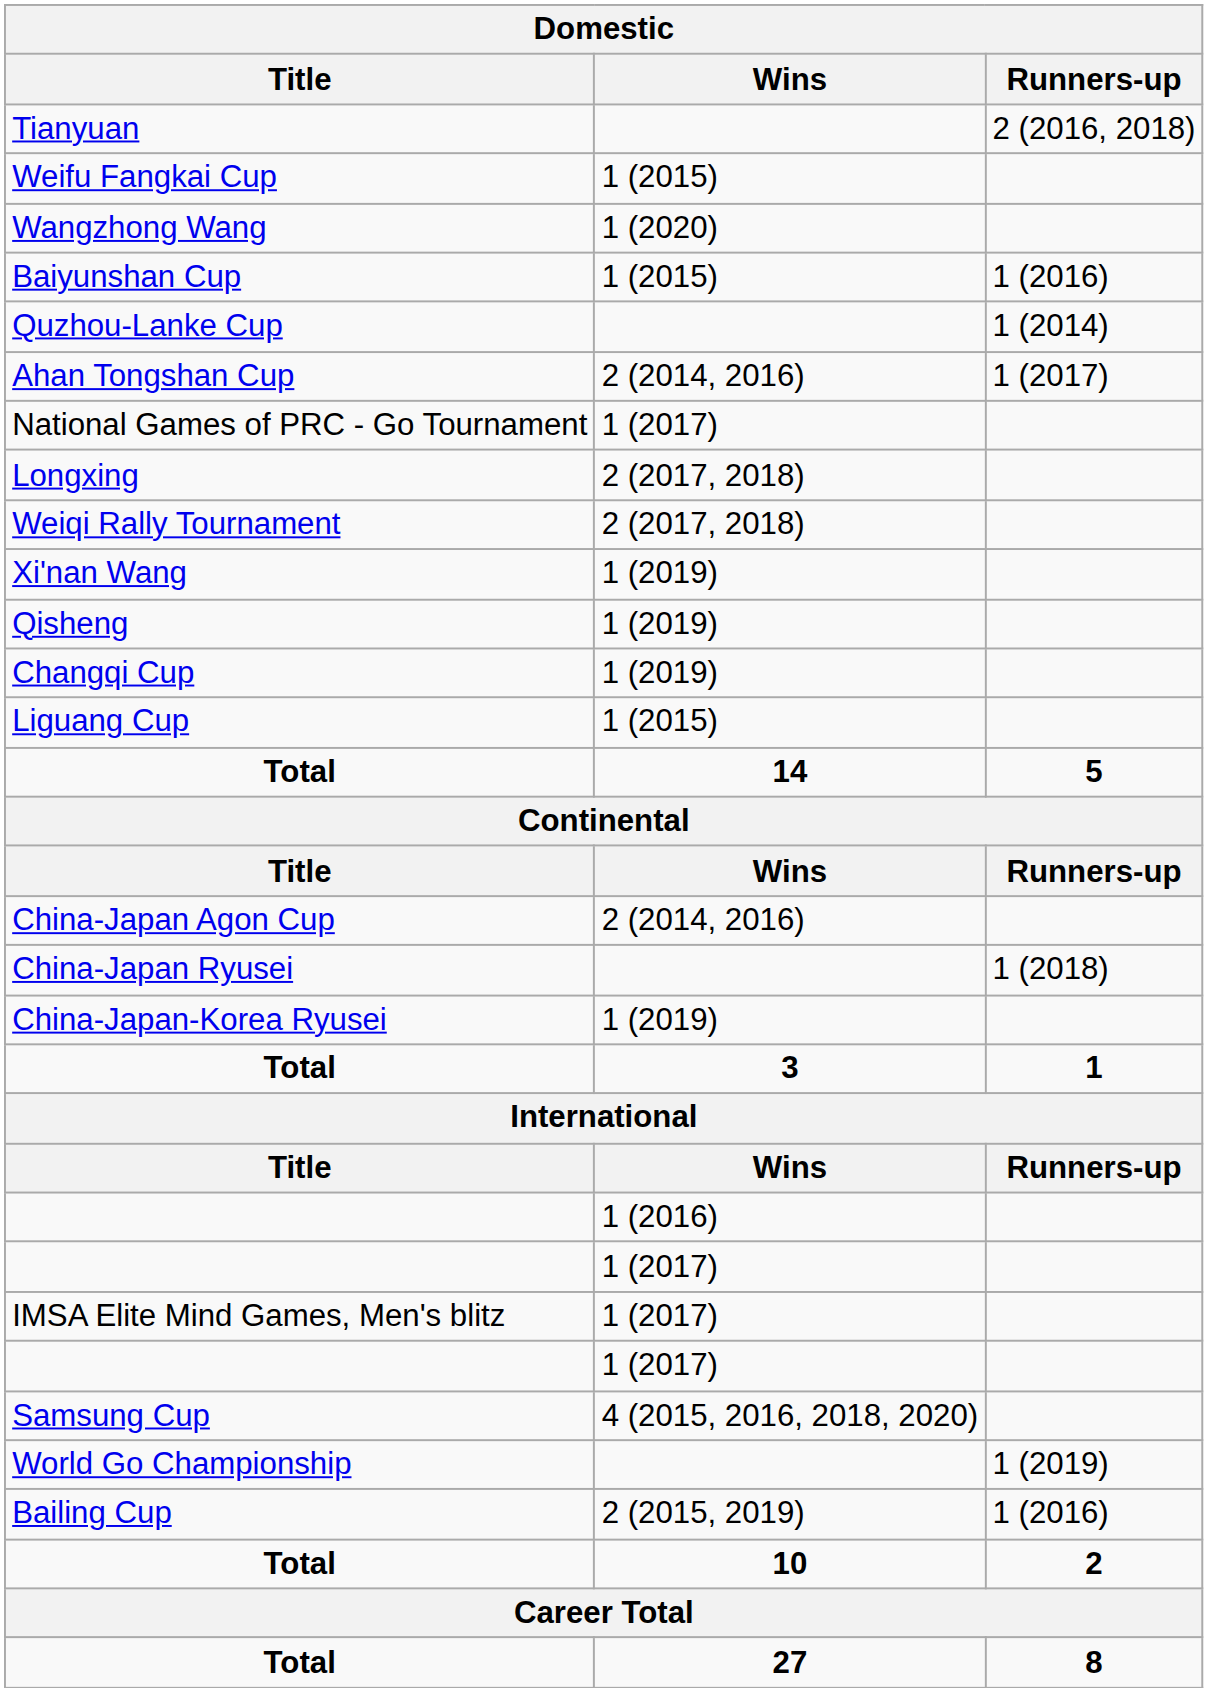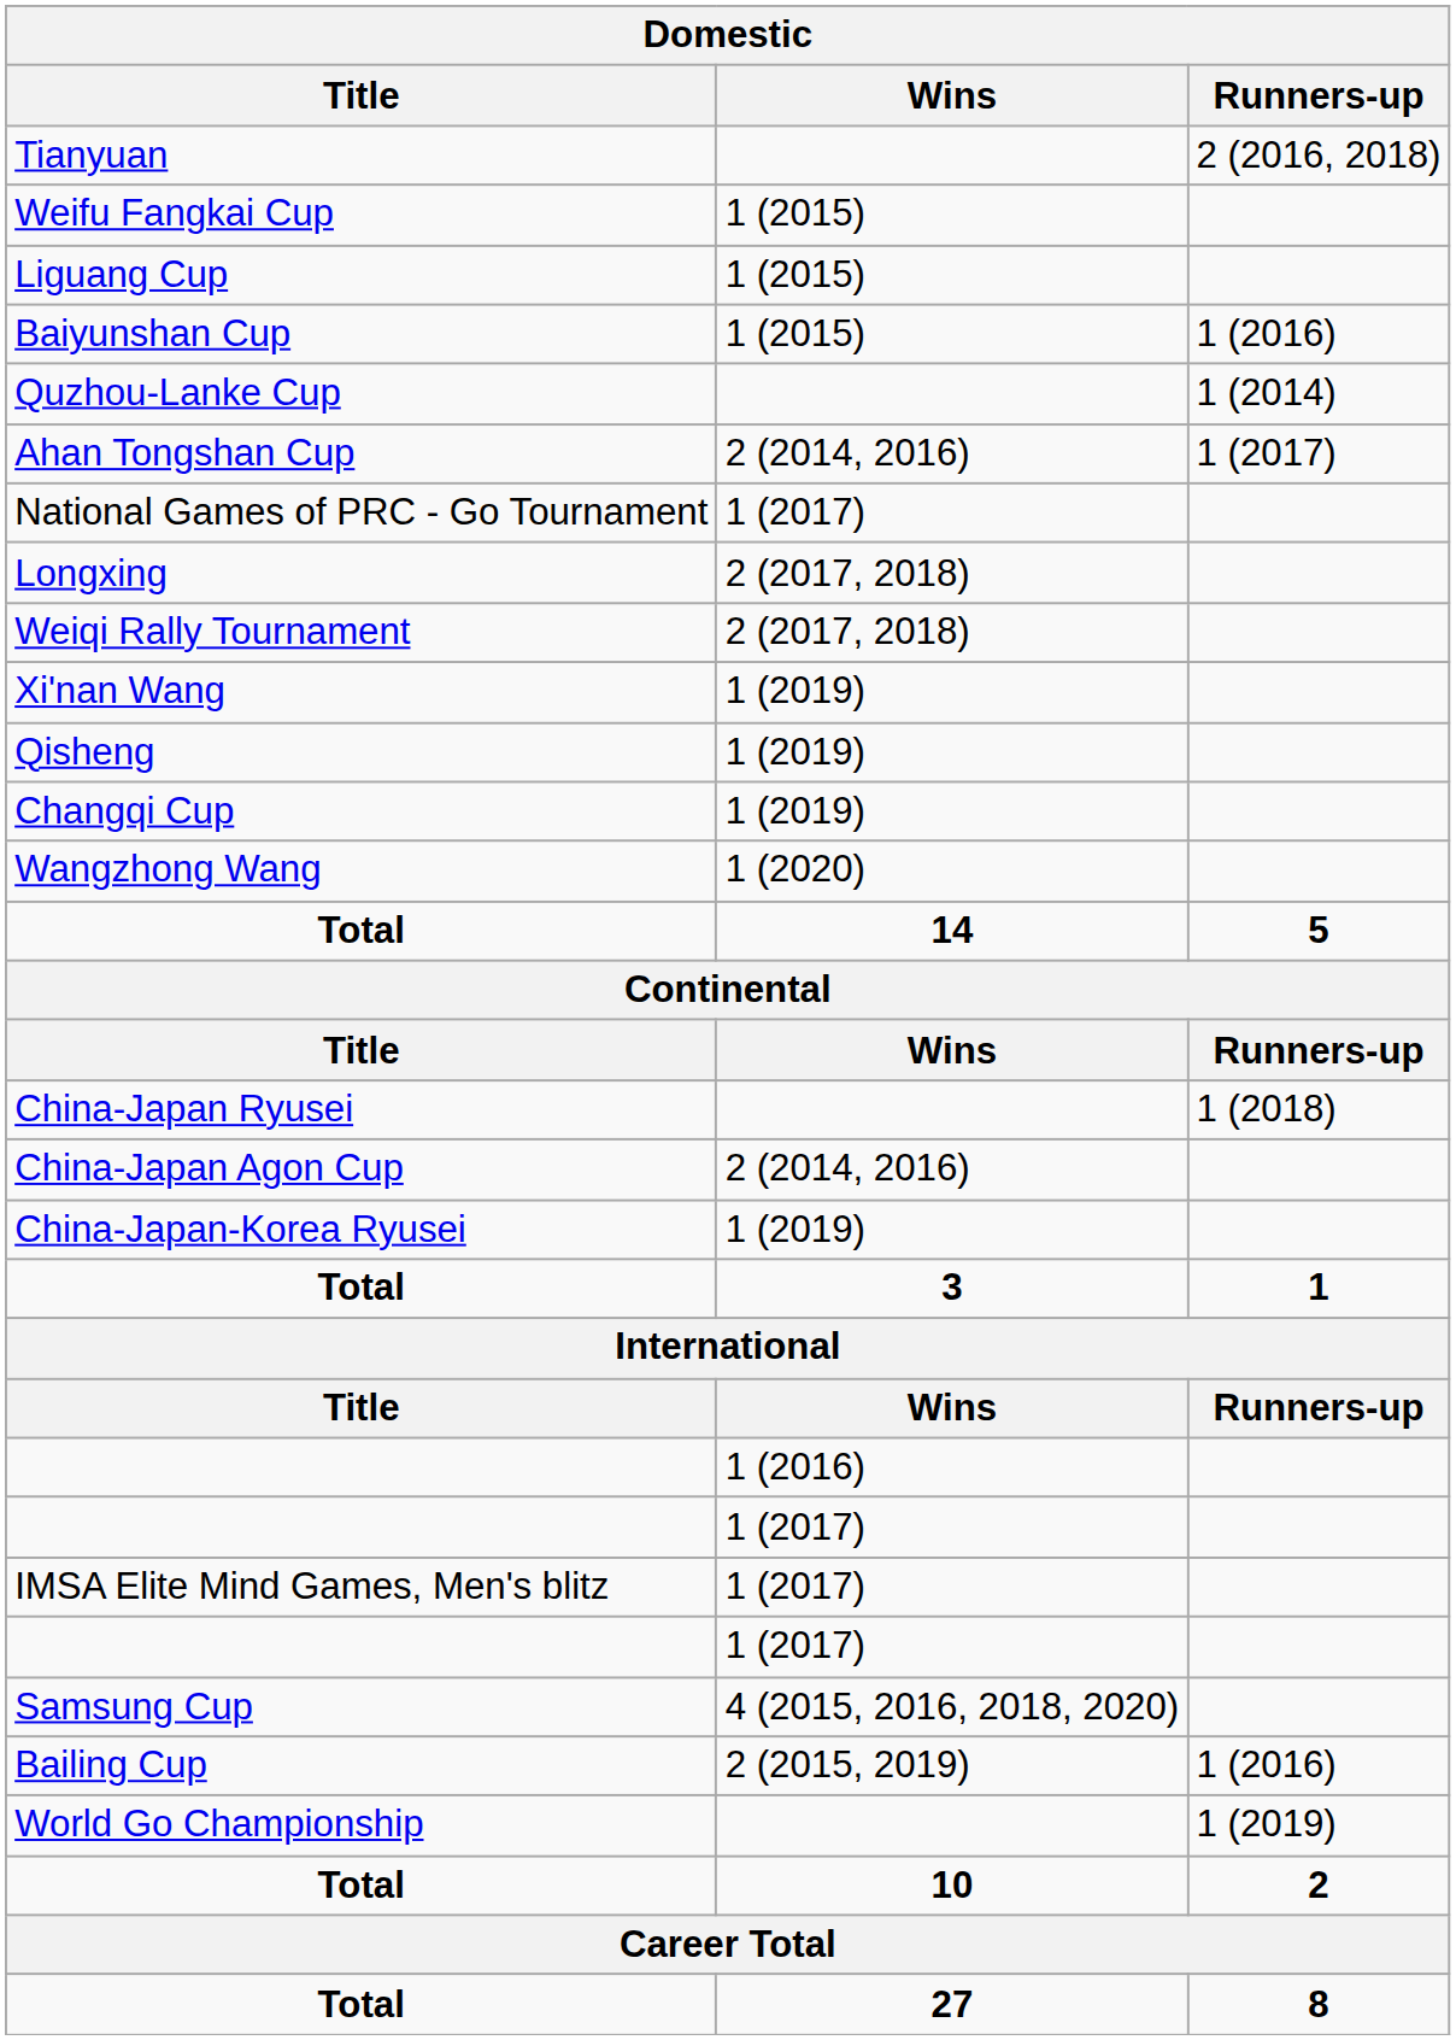 <table class="wikitable">
 <tr>
 <th colspan=3>Domestic</th>
 </tr>
 <tr>
 <th>Title</th>
 <th>Wins</th>
 <th>Runners-up</th>
 </tr>
 <tr>
 <td><a href='#'>Tianyuan</a></td>
 <td></td>
 <td>2 (2016, 2018)</td>
 </tr>
 <tr>
 <td><a href='#'>Weifu Fangkai Cup</a></td>
 <td>1 (2015)</td>
 <td></td>
 </tr>
 <tr>
-<td><a href='#'>Wangzhong Wang</a></td>
-<td>1 (2020)</td>
+<td><a href='#'>Liguang Cup</a></td>
+<td>1 (2015)</td>
 <td></td>
 </tr>
 <tr>
 <td><a href='#'>Baiyunshan Cup</a></td>
 <td>1 (2015)</td>
 <td>1 (2016)</td>
 </tr>
 <tr>
 <td><a href='#'>Quzhou-Lanke Cup</a></td>
 <td></td>
 <td>1 (2014)</td>
 </tr>
 <tr>
 <td><a href='#'>Ahan Tongshan Cup</a></td>
 <td>2 (2014, 2016)</td>
 <td>1 (2017)</td>
 </tr>
 <tr>
 <td>National Games of PRC - Go Tournament</td>
 <td>1 (2017)</td>
 <td></td>
 </tr>
 <tr>
 <td><a href='#'>Longxing</a></td>
 <td>2 (2017, 2018)</td>
 <td></td>
 </tr>
 <tr>
 <td><a href='#'>Weiqi Rally Tournament</a></td>
 <td>2 (2017, 2018)</td>
 <td></td>
 </tr>
 <tr>
 <td><a href='#'>Xi'nan Wang</a></td>
 <td>1 (2019)</td>
 <td></td>
 </tr>
 <tr>
 <td><a href='#'>Qisheng</a></td>
 <td>1 (2019)</td>
 <td></td>
 </tr>
 <tr>
 <td><a href='#'>Changqi Cup</a></td>
 <td>1 (2019)</td>
 <td></td>
 </tr>
 <tr>
-<td><a href='#'>Liguang Cup</a></td>
-<td>1 (2015)</td>
+<td><a href='#'>Wangzhong Wang</a></td>
+<td>1 (2020)</td>
 <td></td>
 </tr>
 <tr align="center">
 <td><strong>Total</strong></td>
 <td><strong>14</strong></td>
 <td><strong>5</strong></td>
 </tr>
 <tr>
 <th colspan=3>Continental</th>
 </tr>
 <tr>
 <th>Title</th>
 <th>Wins</th>
 <th>Runners-up</th>
 </tr>
 <tr>
+<td><a href='#'>China-Japan Ryusei</a></td>
+<td></td>
+<td>1 (2018)</td>
+</tr>
+<tr>
 <td><a href='#'>China-Japan Agon Cup</a></td>
 <td>2 (2014, 2016)</td>
 <td></td>
-</tr>
-<tr>
-<td><a href='#'>China-Japan Ryusei</a></td>
-<td></td>
-<td>1 (2018)</td>
 </tr>
 <tr>
 <td><a href='#'>China-Japan-Korea Ryusei</a></td>
 <td>1 (2019)</td>
 <td></td>
 </tr>
 <tr align="center">
 <td><strong>Total</strong></td>
 <td><strong>3</strong></td>
 <td><strong>1</strong></td>
 </tr>
 <tr>
 <th colspan=3>International</th>
 </tr>
 <tr>
 <th>Title</th>
 <th>Wins</th>
 <th>Runners-up</th>
 </tr>
 <tr>
 <td></td>
 <td>1 (2016)</td>
 <td></td>
 </tr>
 <tr>
 <td></td>
 <td>1 (2017)</td>
 <td></td>
 </tr>
 <tr>
 <td>IMSA Elite Mind Games, Men's blitz</td>
 <td>1 (2017)</td>
 <td></td>
 </tr>
 <tr>
 <td></td>
 <td>1 (2017)</td>
 <td></td>
 </tr>
 <tr>
 <td><a href='#'>Samsung Cup</a></td>
 <td>4 (2015, 2016, 2018, 2020)</td>
 <td></td>
 </tr>
 <tr>
+<td><a href='#'>Bailing Cup</a></td>
+<td>2 (2015, 2019)</td>
+<td>1 (2016)</td>
+</tr>
+<tr>
 <td><a href='#'>World Go Championship</a></td>
 <td></td>
 <td>1 (2019)</td>
-</tr>
-<tr>
-<td><a href='#'>Bailing Cup</a></td>
-<td>2 (2015, 2019)</td>
-<td>1 (2016)</td>
 </tr>
 <tr align="center">
 <td><strong>Total</strong></td>
 <td><strong>10</strong></td>
 <td><strong>2</strong></td>
 </tr>
 <tr>
 <th colspan=3>Career Total</th>
 </tr>
 <tr align="center">
 <td><strong>Total</strong></td>
 <td><strong>27</strong></td>
 <td><strong>8</strong></td>
 </tr>
 </table>
